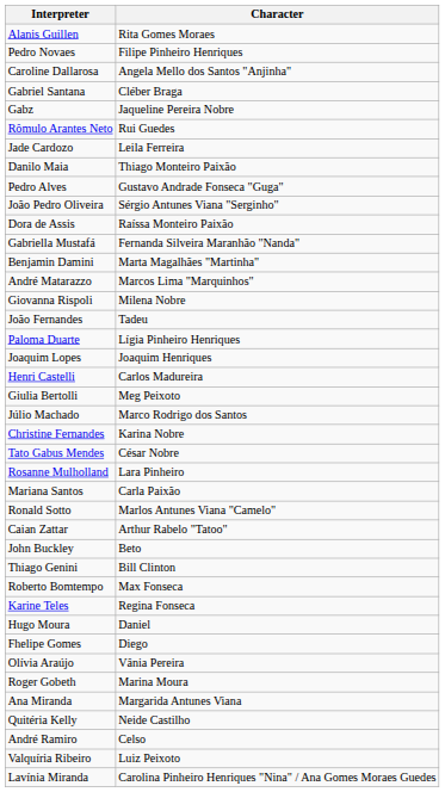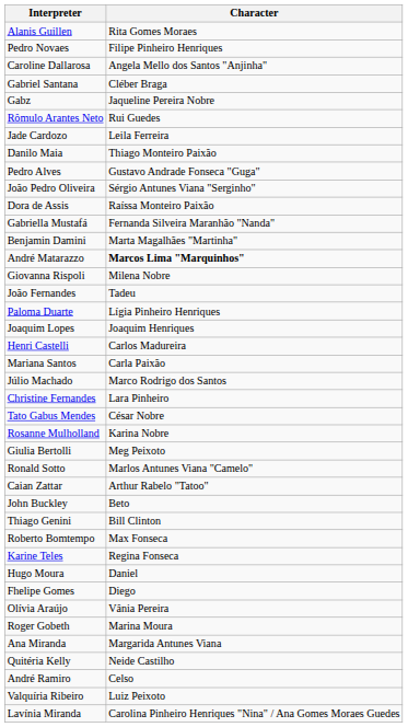 <table class="wikitable">
 <tr>
 <th>Interpreter</th>
 <th>Character</th>
 </tr>
 <tr>
 <td><a href='#'>Alanis Guillen</a></td>
 <td>Rita Gomes Moraes</td>
 </tr>
 <tr>
 <td>Pedro Novaes</td>
 <td>Filipe Pinheiro Henriques</td>
 </tr>
 <tr>
 <td>Caroline Dallarosa</td>
 <td>Angela Mello dos Santos "Anjinha"</td>
 </tr>
 <tr>
 <td>Gabriel Santana</td>
 <td>Cléber Braga</td>
 </tr>
 <tr>
 <td>Gabz</td>
 <td>Jaqueline Pereira Nobre</td>
 </tr>
 <tr>
 <td><a href='#'>Rômulo Arantes Neto</a></td>
 <td>Rui Guedes</td>
 </tr>
 <tr>
 <td>Jade Cardozo</td>
 <td>Leila Ferreira</td>
 </tr>
 <tr>
 <td>Danilo Maia</td>
 <td>Thiago Monteiro Paixão</td>
 </tr>
 <tr>
 <td>Pedro Alves</td>
 <td>Gustavo Andrade Fonseca "Guga"</td>
 </tr>
 <tr>
 <td>João Pedro Oliveira</td>
 <td>Sérgio Antunes Viana "Serginho"</td>
 </tr>
 <tr>
 <td>Dora de Assis</td>
 <td>Raíssa Monteiro Paixão</td>
 </tr>
 <tr>
 <td>Gabriella Mustafá</td>
 <td>Fernanda Silveira Maranhão "Nanda"</td>
 </tr>
 <tr>
 <td>Benjamin Damini</td>
 <td>Marta Magalhães "Martinha"</td>
 </tr>
 <tr>
 <td>André Matarazzo</td>
-<td>Marcos Lima "Marquinhos"</td>
+<td><strong>Marcos Lima "Marquinhos"</strong></td>
 </tr>
 <tr>
 <td>Giovanna Rispoli</td>
 <td>Milena Nobre</td>
 </tr>
 <tr>
 <td>João Fernandes</td>
 <td>Tadeu</td>
 </tr>
 <tr>
 <td><a href='#'>Paloma Duarte</a></td>
 <td>Lígia Pinheiro Henriques</td>
 </tr>
 <tr>
 <td>Joaquim Lopes</td>
 <td>Joaquim Henriques</td>
 </tr>
 <tr>
 <td><a href='#'>Henri Castelli</a></td>
 <td>Carlos Madureira</td>
 </tr>
 <tr>
-<td>Giulia Bertolli</td>
-<td>Meg Peixoto</td>
+<td>Mariana Santos</td>
+<td>Carla Paixão</td>
 </tr>
 <tr>
 <td>Júlio Machado</td>
 <td>Marco Rodrigo dos Santos</td>
 </tr>
 <tr>
 <td><a href='#'>Christine Fernandes</a></td>
-<td>Karina Nobre</td>
+<td>Lara Pinheiro</td>
 </tr>
 <tr>
 <td><a href='#'>Tato Gabus Mendes</a></td>
 <td>César Nobre</td>
 </tr>
 <tr>
 <td><a href='#'>Rosanne Mulholland</a></td>
-<td>Lara Pinheiro</td>
+<td>Karina Nobre</td>
 </tr>
 <tr>
-<td>Mariana Santos</td>
-<td>Carla Paixão</td>
+<td>Giulia Bertolli</td>
+<td>Meg Peixoto</td>
 </tr>
 <tr>
 <td>Ronald Sotto</td>
 <td>Marlos Antunes Viana "Camelo"</td>
 </tr>
 <tr>
 <td>Caian Zattar</td>
 <td>Arthur Rabelo "Tatoo"</td>
 </tr>
 <tr>
 <td>John Buckley</td>
 <td>Beto</td>
 </tr>
 <tr>
 <td>Thiago Genini</td>
 <td>Bill Clinton</td>
 </tr>
 <tr>
 <td>Roberto Bomtempo</td>
 <td>Max Fonseca</td>
 </tr>
 <tr>
 <td><a href='#'>Karine Teles</a></td>
 <td>Regina Fonseca</td>
 </tr>
 <tr>
 <td>Hugo Moura</td>
 <td>Daniel</td>
 </tr>
 <tr>
 <td>Fhelipe Gomes</td>
 <td>Diego</td>
 </tr>
 <tr>
 <td>Olívia Araújo</td>
 <td>Vânia Pereira</td>
 </tr>
 <tr>
 <td>Roger Gobeth</td>
 <td>Marina Moura</td>
 </tr>
 <tr>
 <td>Ana Miranda</td>
 <td>Margarida Antunes Viana</td>
 </tr>
 <tr>
 <td>Quitéria Kelly</td>
 <td>Neide Castilho</td>
 </tr>
 <tr>
 <td>André Ramiro</td>
 <td>Celso</td>
 </tr>
 <tr>
 <td>Valquíria Ribeiro</td>
 <td>Luiz Peixoto</td>
 </tr>
 <tr>
 <td>Lavínia Miranda</td>
 <td rowspan="2">Carolina Pinheiro Henriques "Nina" / Ana Gomes Moraes Guedes</td>
 </tr>
 </table>
